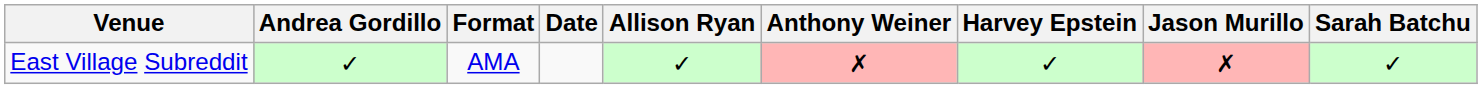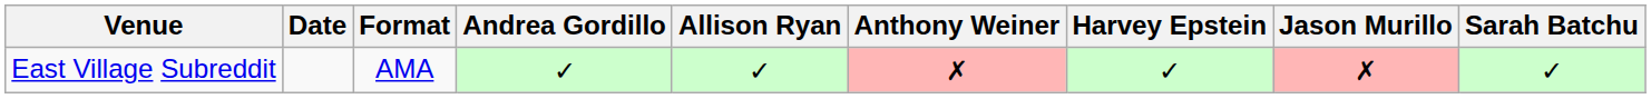 <table class="wikitable sortable" style="text-align:center">
 <tr>
 <th>Venue</th>
+<th>Date</th>
+<th>Format</th>
 <th>Andrea Gordillo</th>
-<th>Format</th>
-<th>Date</th>
 <th>Allison Ryan</th>
 <th>Anthony Weiner</th>
 <th>Harvey Epstein</th>
 <th>Jason Murillo</th>
 <th>Sarah Batchu</th>
 </tr>
 <tr>
 <td><a href='#'>East Village</a> <a href='#'>Subreddit</a></td>
+<td></td>
+<td><a href='#'>AMA</a></td>
 <td style="background-color:#cfc;">✓</td>
-<td><a href='#'>AMA</a></td>
-<td></td>
 <td style="background-color:#cfc;">✓</td>
 <td style="background-color:#ffb6b6;">✗</td>
 <td style="background-color:#cfc;">✓</td>
 <td style="background-color:#ffb6b6;">✗</td>
 <td style="background-color:#cfc;">✓</td>
 </tr>
 </table>
